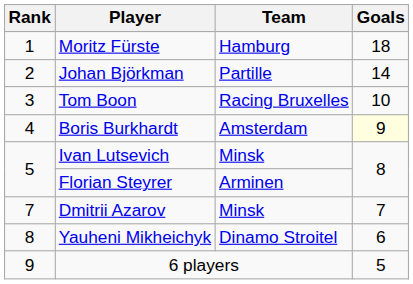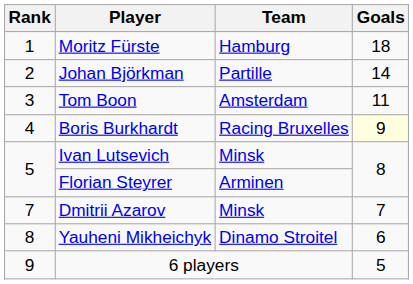 <table class="wikitable" style="text-align:center">
 <tr>
 <th>Rank</th>
 <th>Player</th>
 <th>Team</th>
 <th>Goals</th>
 </tr>
 <tr>
 <td>1</td>
 <td align=left> <a href='#'>Moritz Fürste</a></td>
 <td align=left> <a href='#'>Hamburg</a></td>
 <td>18</td>
 </tr>
 <tr>
 <td>2</td>
 <td align=left> <a href='#'>Johan Björkman</a></td>
 <td align=left> <a href='#'>Partille</a></td>
 <td>14</td>
 </tr>
 <tr>
 <td>3</td>
 <td align=left> <a href='#'>Tom Boon</a></td>
-<td align=left> <a href='#'>Racing Bruxelles</a></td>
-<td>10</td>
+<td align=left> <a href='#'>Amsterdam</a></td>
+<td>11</td>
 </tr>
 <tr>
 <td>4</td>
 <td align=left> <a href='#'>Boris Burkhardt</a></td>
-<td align=left> <a href='#'>Amsterdam</a></td>
+<td align=left> <a href='#'>Racing Bruxelles</a></td>
 <td style="background: lightyellow;">9</td>
 </tr>
 <tr>
 <td rowspan=2>5</td>
 <td align=left> <a href='#'>Ivan Lutsevich</a></td>
 <td align=left> <a href='#'>Minsk</a></td>
 <td rowspan=2>8</td>
 </tr>
 <tr>
 <td align=left> <a href='#'>Florian Steyrer</a></td>
 <td align=left> <a href='#'>Arminen</a></td>
 </tr>
 <tr>
 <td>7</td>
 <td align=left> <a href='#'>Dmitrii Azarov</a></td>
 <td align=left> <a href='#'>Minsk</a></td>
 <td>7</td>
 </tr>
 <tr>
 <td>8</td>
 <td align=left> <a href='#'>Yauheni Mikheichyk</a></td>
 <td align=left> <a href='#'>Dinamo Stroitel</a></td>
 <td>6</td>
 </tr>
 <tr>
 <td>9</td>
 <td colspan=2>6 players</td>
 <td>5</td>
 </tr>
 </table>
